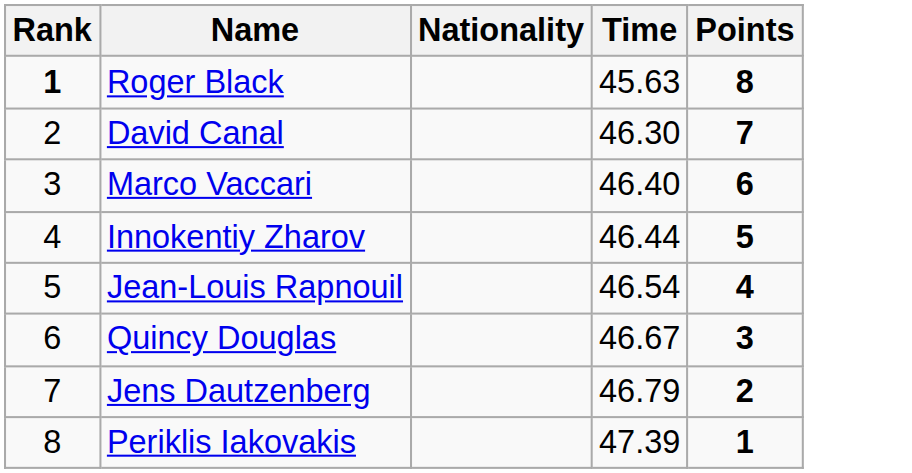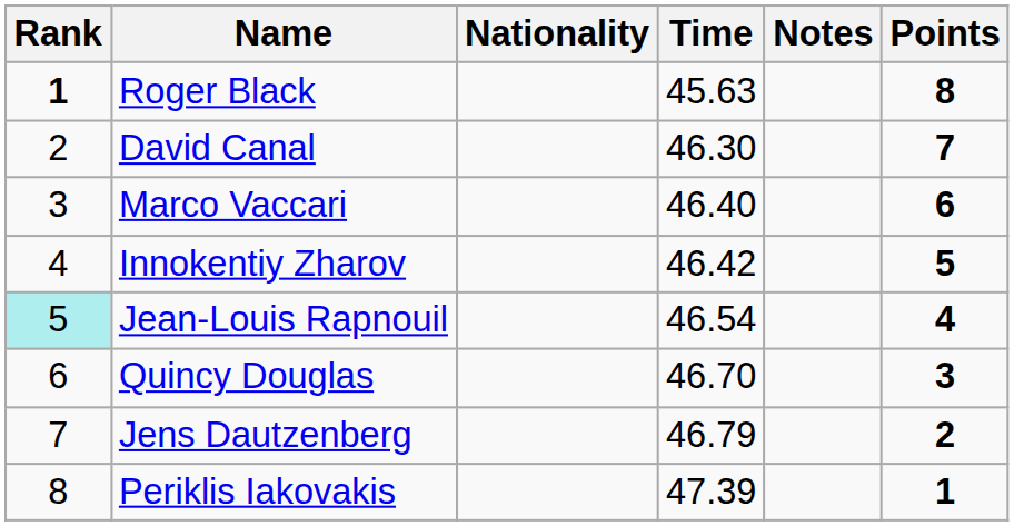 <table class="wikitable sortable" style="text-align:center">
 <tr>
 <th>Rank</th>
 <th>Name</th>
 <th>Nationality</th>
 <th>Time</th>
+<th>Notes</th>
 <th>Points</th>
 </tr>
 <tr>
 <td><strong>1</strong></td>
 <td align=left><a href='#'>Roger Black</a></td>
 <td align=left></td>
 <td>45.63</td>
+<td></td>
 <td><strong>8</strong></td>
 </tr>
 <tr>
 <td>2</td>
 <td align=left><a href='#'>David Canal</a></td>
 <td align=left></td>
 <td>46.30</td>
+<td></td>
 <td><strong>7</strong></td>
 </tr>
 <tr>
 <td>3</td>
 <td align=left><a href='#'>Marco Vaccari</a></td>
 <td align=left></td>
 <td>46.40</td>
+<td></td>
 <td><strong>6</strong></td>
 </tr>
 <tr>
 <td>4</td>
 <td align=left><a href='#'>Innokentiy Zharov</a></td>
 <td align=left></td>
-<td>46.44</td>
+<td>46.42</td>
+<td></td>
 <td><strong>5</strong></td>
 </tr>
 <tr>
-<td>5</td>
+<td style="background: paleturquoise;">5</td>
 <td align=left><a href='#'>Jean-Louis Rapnouil</a></td>
 <td align=left></td>
 <td>46.54</td>
+<td></td>
 <td><strong>4</strong></td>
 </tr>
 <tr>
 <td>6</td>
 <td align=left><a href='#'>Quincy Douglas</a></td>
 <td align=left></td>
-<td>46.67</td>
+<td>46.70</td>
+<td></td>
 <td><strong>3</strong></td>
 </tr>
 <tr>
 <td>7</td>
 <td align=left><a href='#'>Jens Dautzenberg</a></td>
 <td align=left></td>
 <td>46.79</td>
+<td></td>
 <td><strong>2</strong></td>
 </tr>
 <tr>
 <td>8</td>
 <td align=left><a href='#'>Periklis Iakovakis</a></td>
 <td align=left></td>
 <td>47.39</td>
+<td></td>
 <td><strong>1</strong></td>
 </tr>
 </table>
